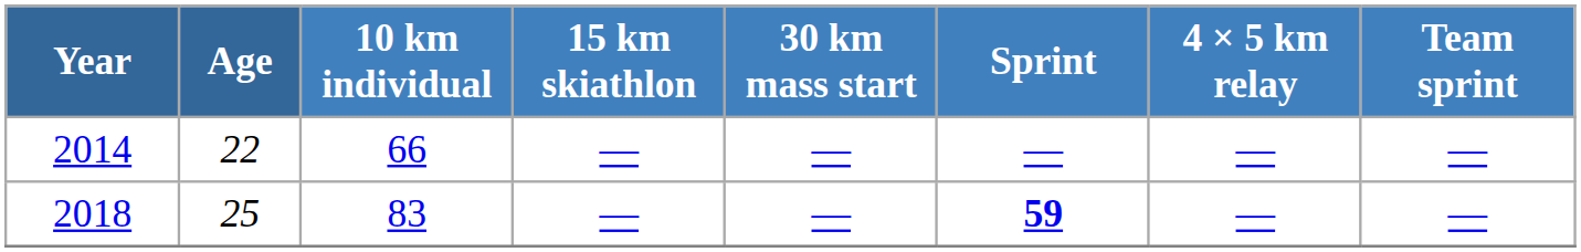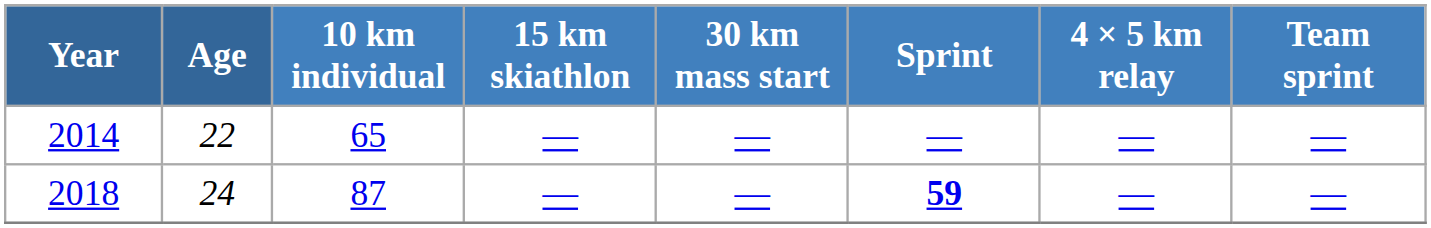 <table class="wikitable" style="font-size:95%; text-align:center; border:grey solid 1px; border-collapse:collapse; background:#ffffff;">
 <tr>
 <th style="background-color:#369; color:white; width:60px;"> Year </th>
 <th style="background-color:#369; color:white; width:40px;"> Age </th>
 <th style="background-color:#4180be; color:white; width:75px;"> 10 km <br> individual </th>
 <th style="background-color:#4180be; color:white; width:75px;"> 15 km <br> skiathlon </th>
 <th style="background-color:#4180be; color:white; width:75px;"> 30 km <br> mass start </th>
 <th style="background-color:#4180be; color:white; width:75px;"> Sprint </th>
 <th style="background-color:#4180be; color:white; width:75px;"> 4 × 5 km <br> relay </th>
 <th style="background-color:#4180be; color:white; width:75px;"> Team <br> sprint </th>
 </tr>
 <tr>
 <td><a href='#'>2014</a></td>
 <td><em>22</em></td>
-<td><a href='#'>66</a></td>
+<td><a href='#'>65</a></td>
 <td><a href='#'>—</a></td>
 <td><a href='#'>—</a></td>
 <td><a href='#'>—</a></td>
 <td><a href='#'>—</a></td>
 <td><a href='#'>—</a></td>
 </tr>
 <tr>
 <td><a href='#'>2018</a></td>
-<td><em>25</em></td>
-<td><a href='#'>83</a></td>
+<td><em>24</em></td>
+<td><a href='#'>87</a></td>
 <td><a href='#'>—</a></td>
 <td><a href='#'>—</a></td>
 <td><strong><a href='#'>59</a></strong></td>
 <td><a href='#'>—</a></td>
 <td><a href='#'>—</a></td>
 </tr>
 <tr>
 </tr>
 </table>
